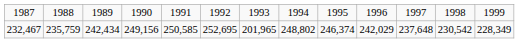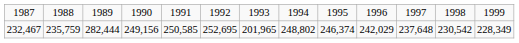 <table class="wikitable" style="text-align:center">
 <tr>
 <td>1987</td>
 <td>1988</td>
 <td>1989</td>
 <td>1990</td>
 <td>1991</td>
 <td>1992</td>
 <td>1993</td>
 <td>1994</td>
 <td>1995</td>
 <td>1996</td>
 <td>1997</td>
 <td>1998</td>
 <td>1999</td>
 </tr>
 <tr>
 <td>232,467</td>
 <td>235,759</td>
-<td>242,434</td>
+<td>282,444</td>
 <td>249,156</td>
 <td>250,585</td>
 <td>252,695</td>
 <td>201,965</td>
 <td>248,802</td>
 <td>246,374</td>
 <td>242,029</td>
 <td>237,648</td>
 <td>230,542</td>
 <td>228,349</td>
 </tr>
 </table>
